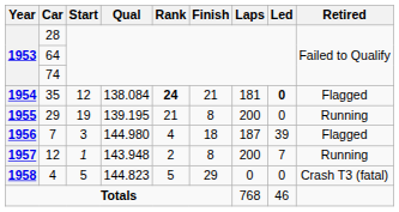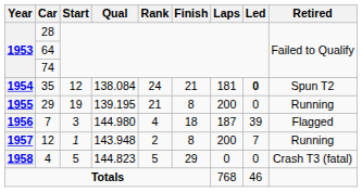 <table class="wikitable" style="text-align:center">
 <tr>
 <th>Year</th>
 <th>Car</th>
 <th>Start</th>
 <th>Qual</th>
 <th>Rank</th>
 <th>Finish</th>
 <th>Laps</th>
 <th>Led</th>
 <th>Retired</th>
 </tr>
 <tr>
 <th rowspan="3"><a href='#'>1953</a></th>
 <td>28</td>
 <td colspan="6" rowspan="3"></td>
 <td rowspan="3">Failed to Qualify</td>
 </tr>
 <tr>
 <td>64</td>
 </tr>
 <tr>
 <td>74</td>
 </tr>
 <tr>
 <th><a href='#'>1954</a></th>
 <td>35</td>
 <td>12</td>
 <td>138.084</td>
-<td><strong>24</strong></td>
+<td>24</td>
 <td>21</td>
 <td>181</td>
 <td><strong>0</strong></td>
-<td>Flagged</td>
+<td>Spun T2</td>
 </tr>
 <tr>
 <th><a href='#'>1955</a></th>
 <td>29</td>
 <td>19</td>
 <td>139.195</td>
 <td>21</td>
 <td>8</td>
 <td>200</td>
 <td>0</td>
 <td>Running</td>
 </tr>
 <tr>
 <th><a href='#'>1956</a></th>
 <td>7</td>
 <td>3</td>
 <td>144.980</td>
 <td>4</td>
 <td>18</td>
 <td>187</td>
 <td>39</td>
 <td>Flagged</td>
 </tr>
 <tr>
 <th><a href='#'>1957</a></th>
 <td>12</td>
 <td><em>1</em></td>
 <td>143.948</td>
 <td>2</td>
 <td>8</td>
 <td>200</td>
 <td>7</td>
 <td>Running</td>
 </tr>
 <tr>
 <th><a href='#'>1958</a></th>
 <td>4</td>
 <td>5</td>
 <td>144.823</td>
 <td>5</td>
 <td>29</td>
 <td>0</td>
 <td>0</td>
 <td>Crash T3 (fatal)</td>
 </tr>
 <tr>
 <td colspan=6><strong>Totals</strong></td>
 <td>768</td>
 <td>46</td>
 <td></td>
 </tr>
 </table>
